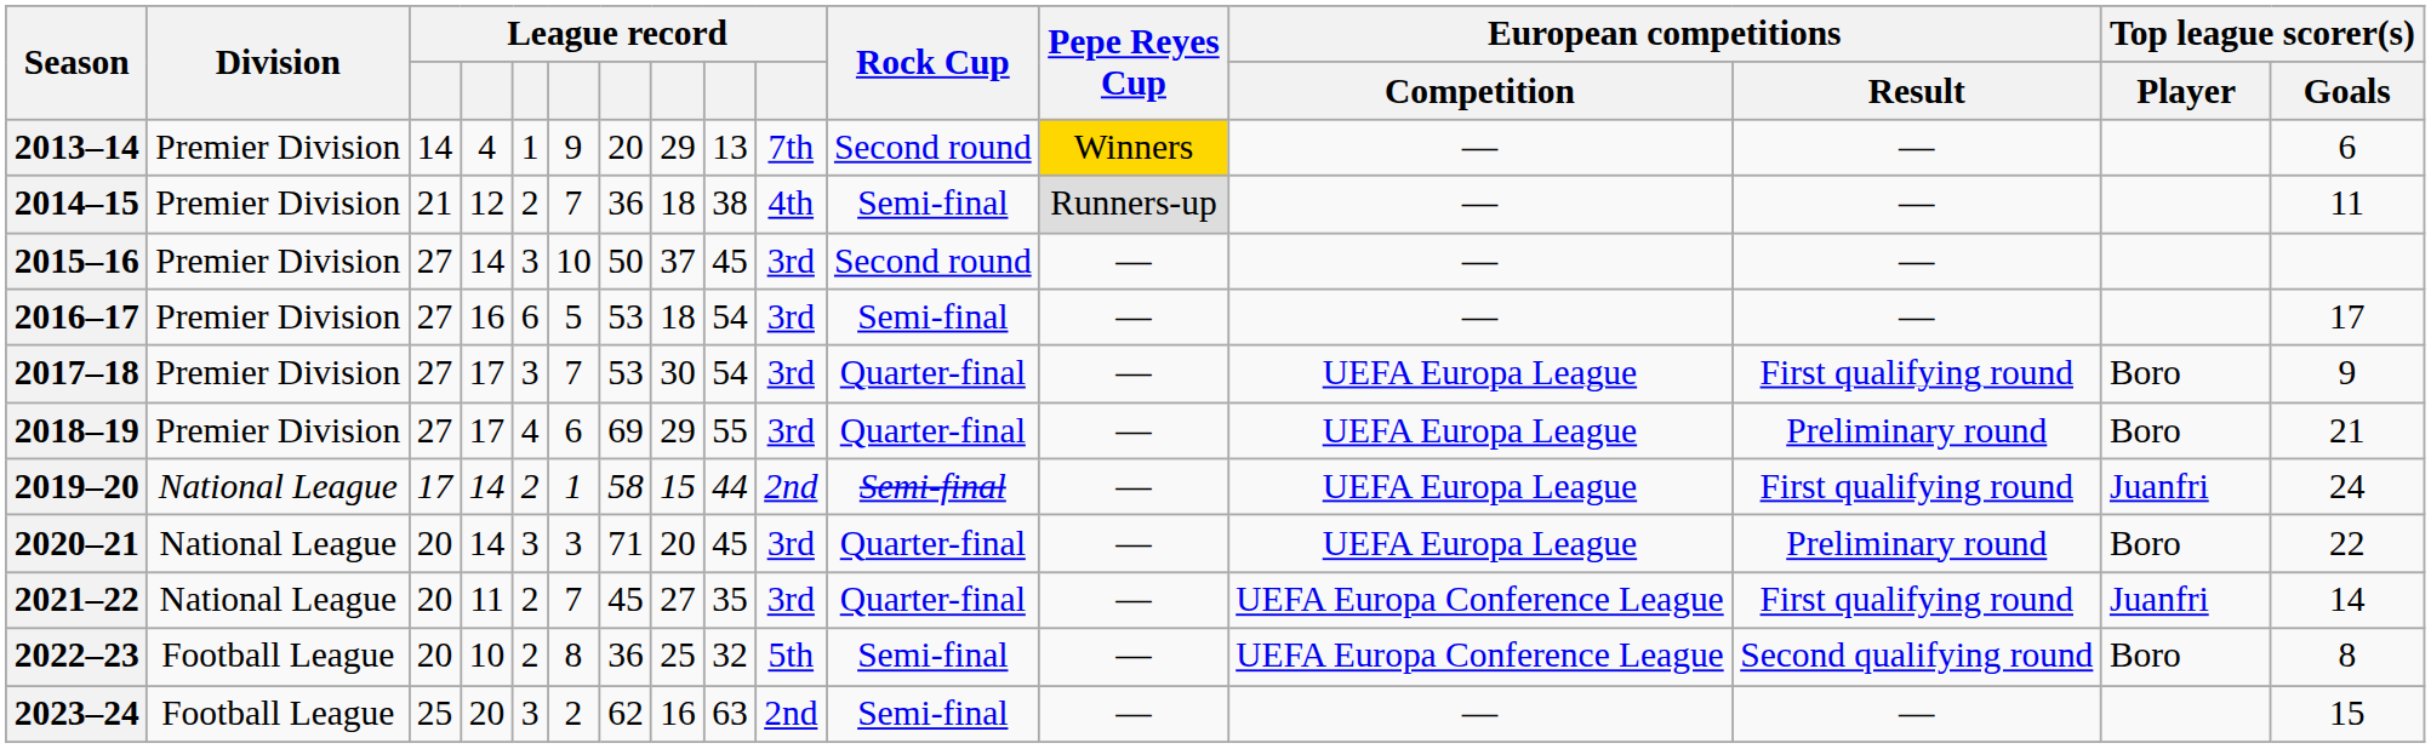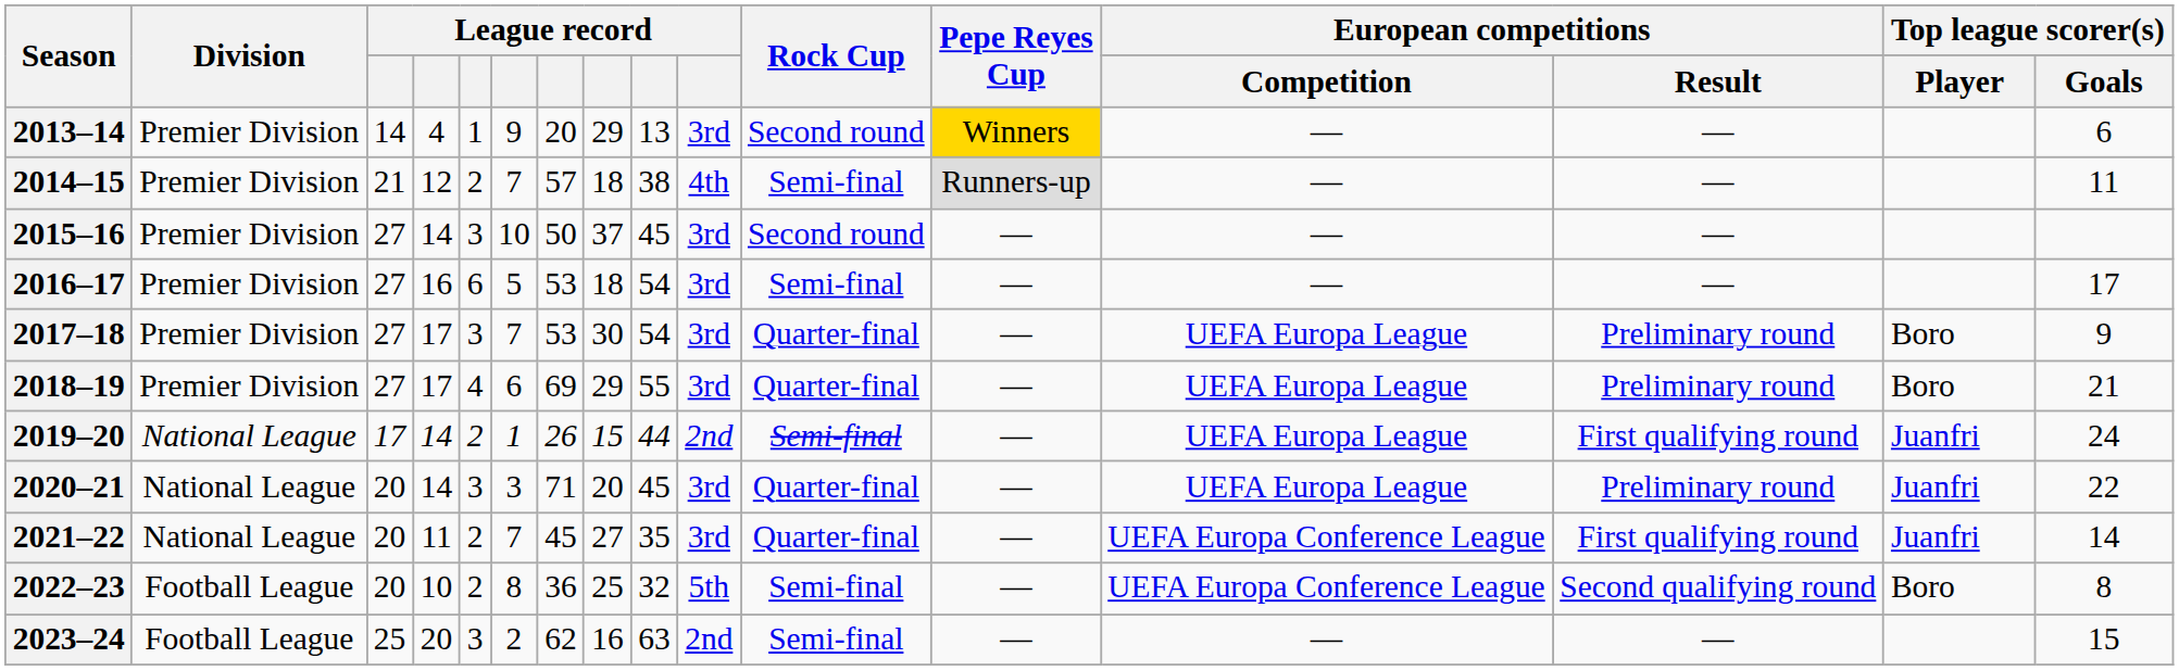 <table class="wikitable sortable plainrowheaders" style="text-align:center;">
 <tr>
 <th rowspan=2 scope=col>Season</th>
 <th rowspan=2 scope=col>Division</th>
 <th colspan=8 scope=col>League record</th>
 <th rowspan=2 scope=col><a href='#'>Rock Cup</a></th>
 <th rowspan=2 scope=col><a href='#'>Pepe Reyes<br>Cup</a></th>
 <th colspan=2 scope=col>European competitions</th>
 <th colspan=2 scope=col>Top league scorer(s)</th>
 </tr>
 <tr>
 <th scope=col></th>
 <th scope=col></th>
 <th scope=col></th>
 <th scope=col></th>
 <th scope=col></th>
 <th scope=col></th>
 <th scope=col></th>
 <th scope=col></th>
 <th scope=col>Competition</th>
 <th scope=col>Result</th>
 <th scope=col>Player</th>
 <th scope=col>Goals</th>
 </tr>
 <tr>
 <th scope=row>2013–14</th>
 <td>Premier Division</td>
 <td>14</td>
 <td>4</td>
 <td>1</td>
 <td>9</td>
 <td>20</td>
 <td>29</td>
 <td>13</td>
-<td><a href='#'>7th</a></td>
+<td><a href='#'>3rd</a></td>
 <td data-sort-value=2R><a href='#'>Second round</a></td>
 <td style=background:gold>Winners</td>
 <td>—</td>
 <td>—</td>
 <td align=left></td>
 <td>6</td>
 </tr>
 <tr>
 <th scope=row>2014–15</th>
 <td>Premier Division</td>
 <td>21</td>
 <td>12</td>
 <td>2</td>
 <td>7</td>
-<td>36</td>
+<td>57</td>
 <td>18</td>
 <td>38</td>
 <td><a href='#'>4th</a></td>
 <td><a href='#'>Semi-final</a></td>
 <td style=background:#ddd>Runners-up</td>
 <td>—</td>
 <td>—</td>
 <td align=left></td>
 <td>11</td>
 </tr>
 <tr>
 <th scope=row>2015–16</th>
 <td>Premier Division</td>
 <td>27</td>
 <td>14</td>
 <td>3</td>
 <td>10</td>
 <td>50</td>
 <td>37</td>
 <td>45</td>
 <td><a href='#'>3rd</a></td>
 <td data-sort-value=2R><a href='#'>Second round</a></td>
 <td>—</td>
 <td>—</td>
 <td>—</td>
 <td align=left></td>
 <td></td>
 </tr>
 <tr>
 <th scope=row>2016–17</th>
 <td>Premier Division</td>
 <td>27</td>
 <td>16</td>
 <td>6</td>
 <td>5</td>
 <td>53</td>
 <td>18</td>
 <td>54</td>
 <td><a href='#'>3rd</a></td>
 <td><a href='#'>Semi-final</a></td>
 <td>—</td>
 <td>—</td>
 <td>—</td>
 <td align=left></td>
 <td>17</td>
 </tr>
 <tr>
 <th scope=row>2017–18</th>
 <td>Premier Division</td>
 <td>27</td>
 <td>17</td>
 <td>3</td>
 <td>7</td>
 <td>53</td>
 <td>30</td>
 <td>54</td>
 <td><a href='#'>3rd</a></td>
 <td><a href='#'>Quarter-final</a></td>
 <td>—</td>
 <td><a href='#'>UEFA Europa League</a></td>
-<td data-sort-value=QR1><a href='#'>First qualifying round</a></td>
+<td data-sort-value=PR><a href='#'>Preliminary round</a></td>
 <td align=left>Boro</td>
 <td>9</td>
 </tr>
 <tr>
 <th scope=row>2018–19</th>
 <td>Premier Division</td>
 <td>27</td>
 <td>17</td>
 <td>4</td>
 <td>6</td>
 <td>69</td>
 <td>29</td>
 <td>55</td>
 <td><a href='#'>3rd</a></td>
 <td><a href='#'>Quarter-final</a></td>
 <td>—</td>
 <td><a href='#'>UEFA Europa League</a></td>
 <td data-sort-value=PR><a href='#'>Preliminary round</a></td>
 <td align=left>Boro</td>
 <td>21</td>
 </tr>
 <tr>
 <th scope=row>2019–20</th>
 <td><em>National League</em></td>
 <td><em>17</em></td>
 <td><em>14</em></td>
 <td><em>2</em></td>
 <td><em>1</em></td>
-<td><em>58</em></td>
+<td><em>26</em></td>
 <td><em>15</em></td>
 <td><em>44</em></td>
 <td><a href='#'><em>2nd</em></a></td>
 <td><a href='#'><em><s>Semi-final</s></em></a></td>
 <td>—</td>
 <td><a href='#'>UEFA Europa League</a></td>
 <td data-sort-value=QR1><a href='#'>First qualifying round</a></td>
 <td align=left><a href='#'>Juanfri</a></td>
 <td>24</td>
 </tr>
 <tr>
 <th scope=row>2020–21</th>
 <td>National League</td>
 <td>20</td>
 <td>14</td>
 <td>3</td>
 <td>3</td>
 <td>71</td>
 <td>20</td>
 <td>45</td>
 <td><a href='#'>3rd</a></td>
 <td><a href='#'>Quarter-final</a></td>
 <td>—</td>
 <td><a href='#'>UEFA Europa League</a></td>
 <td data-sort-value=PR><a href='#'>Preliminary round</a></td>
-<td align=left>Boro</td>
+<td align=left><a href='#'>Juanfri</a></td>
 <td>22</td>
 </tr>
 <tr>
 <th scope=row>2021–22</th>
 <td>National League</td>
 <td>20</td>
 <td>11</td>
 <td>2</td>
 <td>7</td>
 <td>45</td>
 <td>27</td>
 <td>35</td>
 <td><a href='#'>3rd</a></td>
 <td><a href='#'>Quarter-final</a></td>
 <td>—</td>
 <td><a href='#'>UEFA Europa Conference League</a></td>
 <td data-sort-value=QR1><a href='#'>First qualifying round</a></td>
 <td align=left><a href='#'>Juanfri</a></td>
 <td>14</td>
 </tr>
 <tr>
 <th scope=row>2022–23</th>
 <td>Football League</td>
 <td>20</td>
 <td>10</td>
 <td>2</td>
 <td>8</td>
 <td>36</td>
 <td>25</td>
 <td>32</td>
 <td><a href='#'>5th</a></td>
 <td><a href='#'>Semi-final</a></td>
 <td>—</td>
 <td><a href='#'>UEFA Europa Conference League</a></td>
 <td data-sort-value=QR2><a href='#'>Second qualifying round</a></td>
 <td align=left>Boro</td>
 <td>8</td>
 </tr>
 <tr>
 <th scope=row>2023–24</th>
 <td>Football League</td>
 <td>25</td>
 <td>20</td>
 <td>3</td>
 <td>2</td>
 <td>62</td>
 <td>16</td>
 <td>63</td>
 <td><a href='#'>2nd</a></td>
 <td><a href='#'>Semi-final</a></td>
 <td>—</td>
 <td>—</td>
 <td>—</td>
 <td align=left></td>
 <td>15</td>
 </tr>
 </table>
